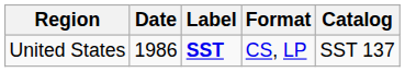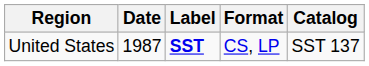 <table class="wikitable">
 <tr>
 <th>Region</th>
 <th>Date</th>
 <th>Label</th>
 <th>Format</th>
 <th>Catalog</th>
 </tr>
 <tr>
 <td>United States</td>
-<td>1986</td>
+<td>1987</td>
 <td><strong><a href='#'>SST</a></strong></td>
 <td><a href='#'>CS</a>, <a href='#'>LP</a></td>
 <td>SST 137</td>
 </tr>
 </table>
